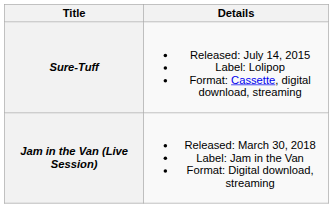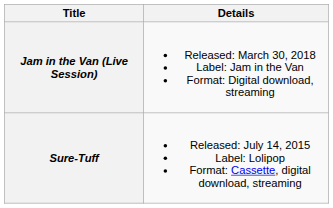 <table class="wikitable plainrowheaders" style="text-align:center;" border="1">
 <tr>
 <th scope="col" style="width:12em;">Title</th>
 <th scope="col" style="width:16em;">Details</th>
 </tr>
 <tr>
+<th scope="row"><em>Jam in the Van (Live Session)</em></th>
+<td><br><ul><li>Released: March 30, 2018</li><li>Label: Jam in the Van</li><li>Format: Digital download, streaming</li></ul></td>
+</tr>
+<tr>
 <th scope="row"><em>Sure-Tuff</em></th>
 <td><br><ul><li>Released: July 14, 2015</li><li>Label: Lolipop</li><li>Format: <a href='#'>Cassette</a>, digital download, streaming</li></ul></td>
 </tr>
-<tr>
-<th scope="row"><em>Jam in the Van (Live Session)</em></th>
-<td><br><ul><li>Released: March 30, 2018</li><li>Label: Jam in the Van</li><li>Format: Digital download, streaming</li></ul></td>
-</tr>
 </table>
